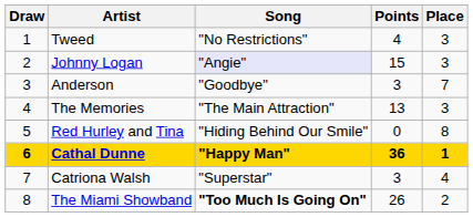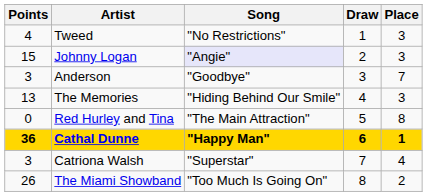 <table class="sortable wikitable" style="margin: 1em auto 1em auto; text-align:center">
 <tr>
-<th>Draw</th>
+<th>Points</th>
 <th>Artist</th>
 <th>Song</th>
-<th>Points</th>
+<th>Draw</th>
 <th>Place</th>
 </tr>
 <tr>
-<td>1</td>
+<td>4</td>
 <td align="left">Tweed</td>
 <td align="left">"No Restrictions"</td>
-<td>4</td>
+<td>1</td>
 <td>3</td>
 </tr>
 <tr>
-<td>2</td>
+<td>15</td>
 <td align="left"><a href='#'>Johnny Logan</a></td>
 <td align="left" style="background: lavender;">"Angie"</td>
-<td>15</td>
+<td>2</td>
 <td>3</td>
 </tr>
 <tr>
 <td>3</td>
 <td align="left">Anderson</td>
 <td align="left">"Goodbye"</td>
 <td>3</td>
 <td>7</td>
 </tr>
 <tr>
+<td>13</td>
+<td align="left">The Memories</td>
+<td align="left">"Hiding Behind Our Smile"</td>
 <td>4</td>
-<td align="left">The Memories</td>
-<td align="left">"The Main Attraction"</td>
-<td>13</td>
 <td>3</td>
 </tr>
 <tr>
+<td>0</td>
+<td align="left"><a href='#'>Red Hurley</a> and <a href='#'>Tina</a></td>
+<td align="left">"The Main Attraction"</td>
 <td>5</td>
-<td align="left"><a href='#'>Red Hurley</a> and <a href='#'>Tina</a></td>
-<td align="left">"Hiding Behind Our Smile"</td>
-<td>0</td>
 <td>8</td>
 </tr>
 <tr style="font-weight:bold; background:gold;">
-<td>6</td>
+<td>36</td>
 <td align="left"><a href='#'>Cathal Dunne</a></td>
 <td align="left">"Happy Man"</td>
-<td>36</td>
+<td>6</td>
 <td>1</td>
 </tr>
 <tr>
-<td>7</td>
+<td>3</td>
 <td align="left">Catriona Walsh</td>
 <td align="left">"Superstar"</td>
-<td>3</td>
+<td>7</td>
 <td>4</td>
 </tr>
 <tr>
+<td>26</td>
+<td align="left"><a href='#'>The Miami Showband</a></td>
+<td align="left">"Too Much Is Going On"</td>
 <td>8</td>
-<td align="left"><a href='#'>The Miami Showband</a></td>
-<td align="left"><strong>"Too Much Is Going On"</strong></td>
-<td>26</td>
 <td>2</td>
 </tr>
 </table>
